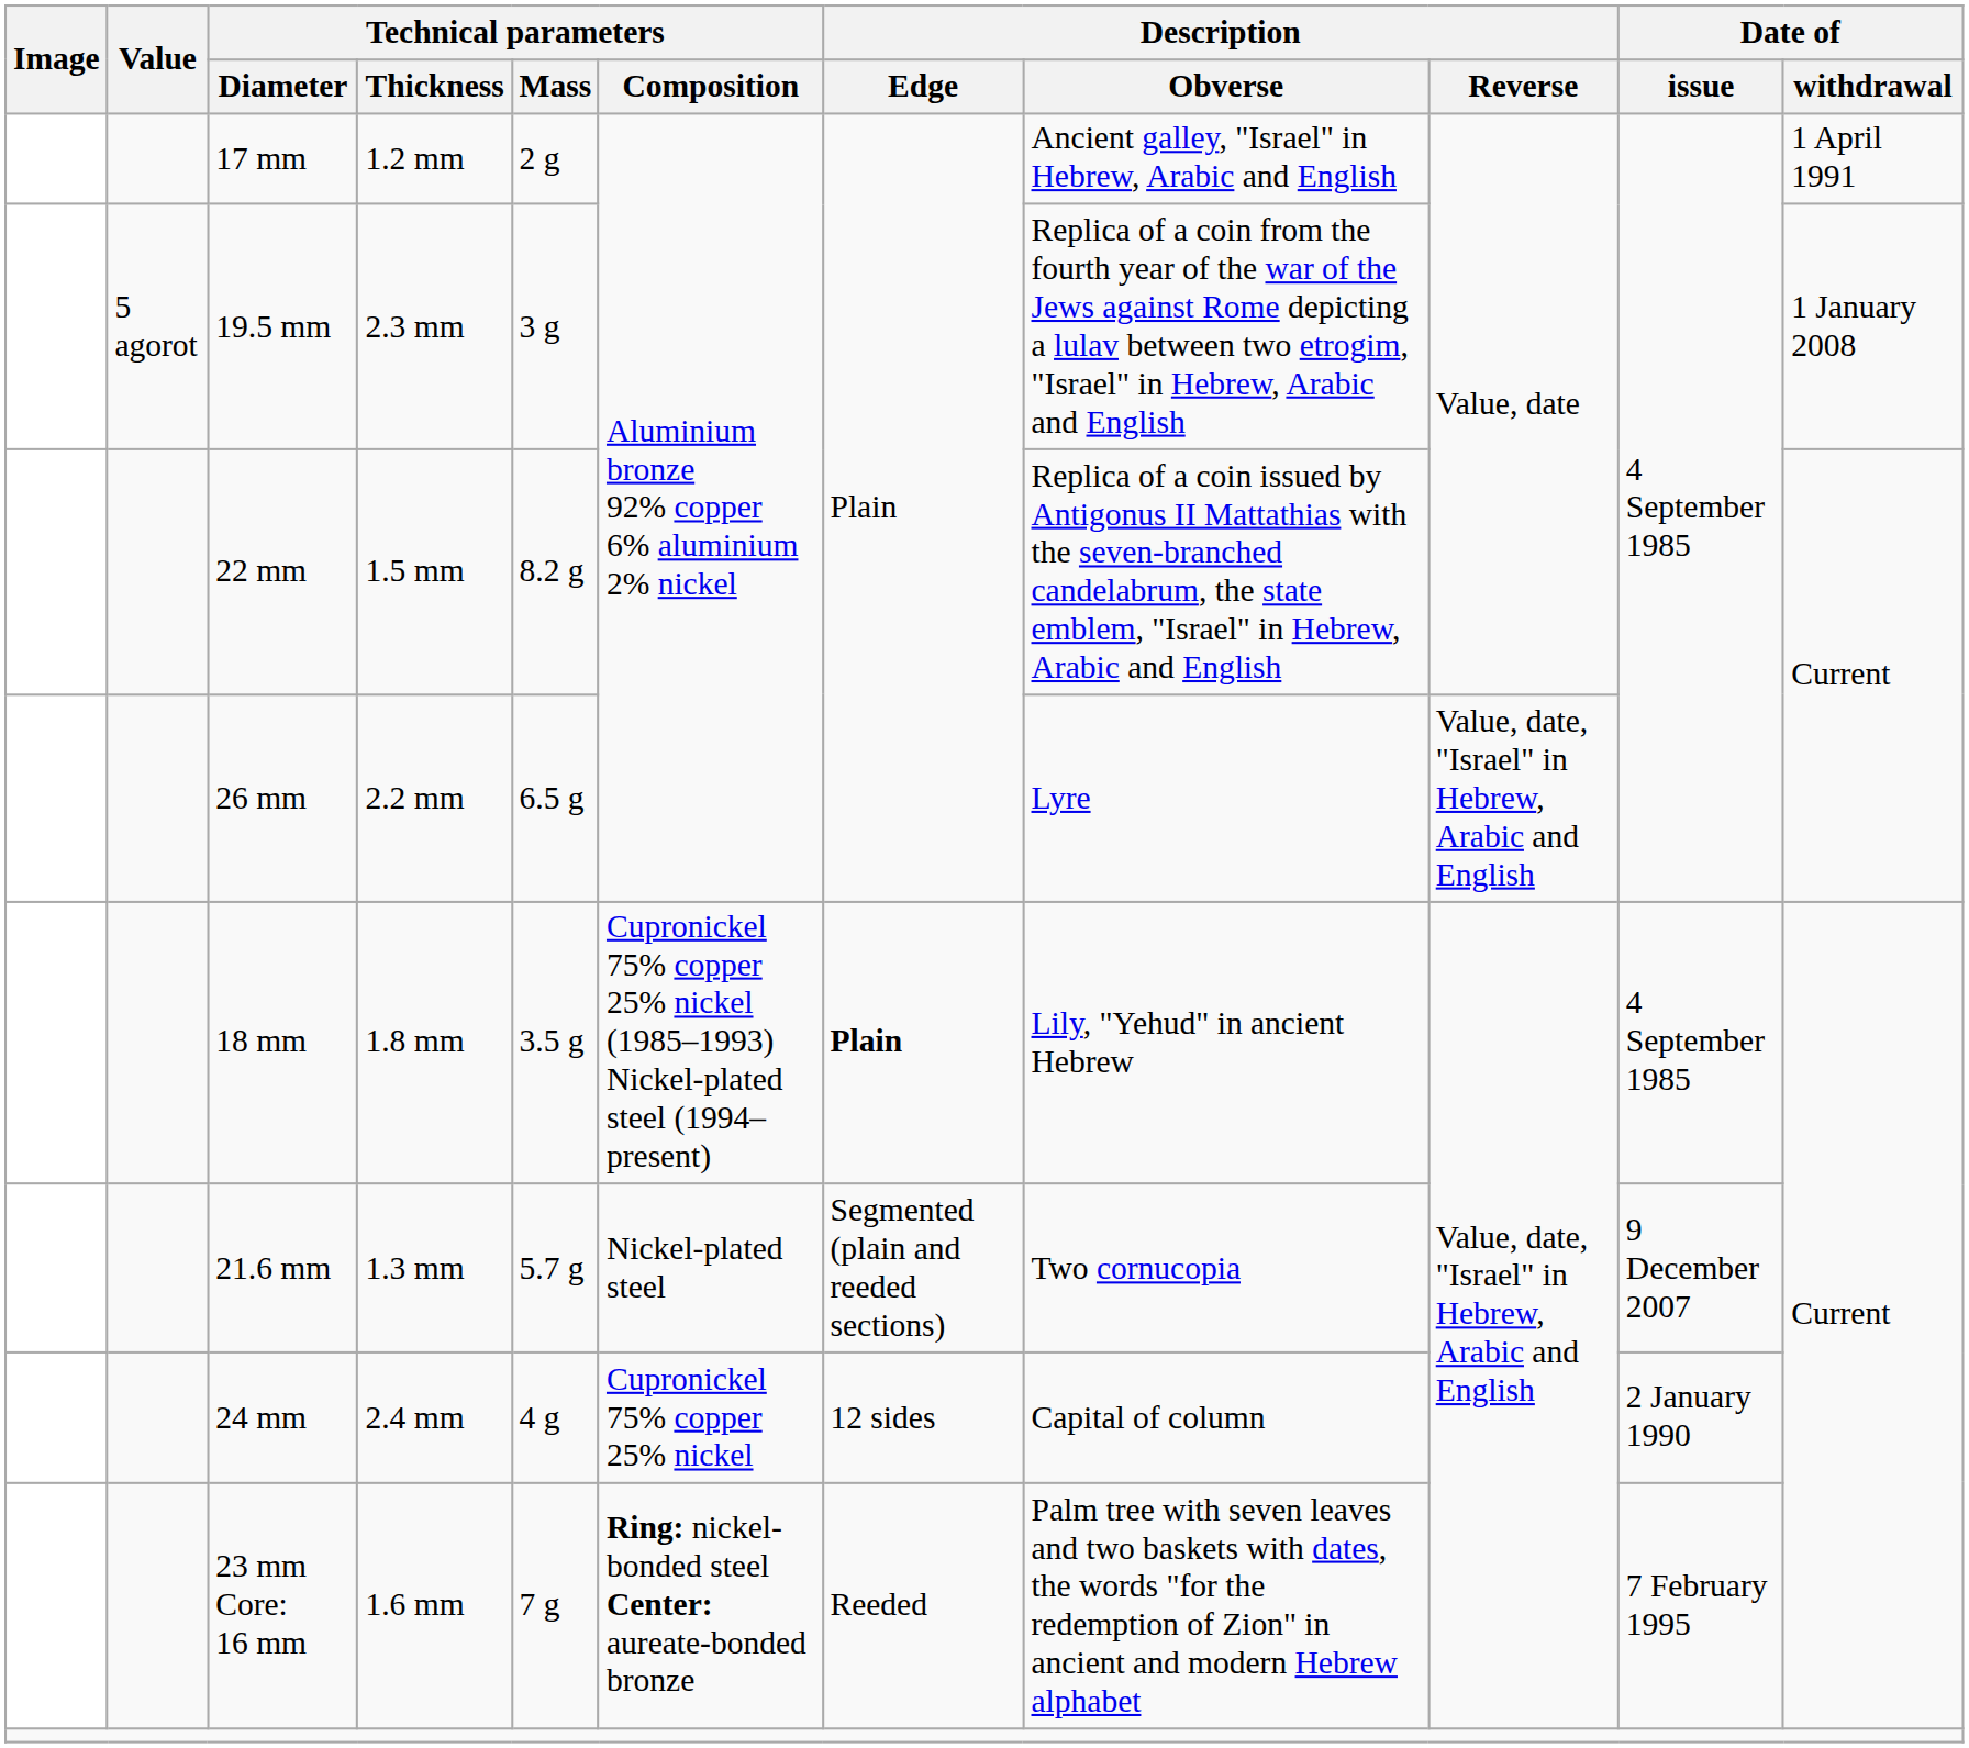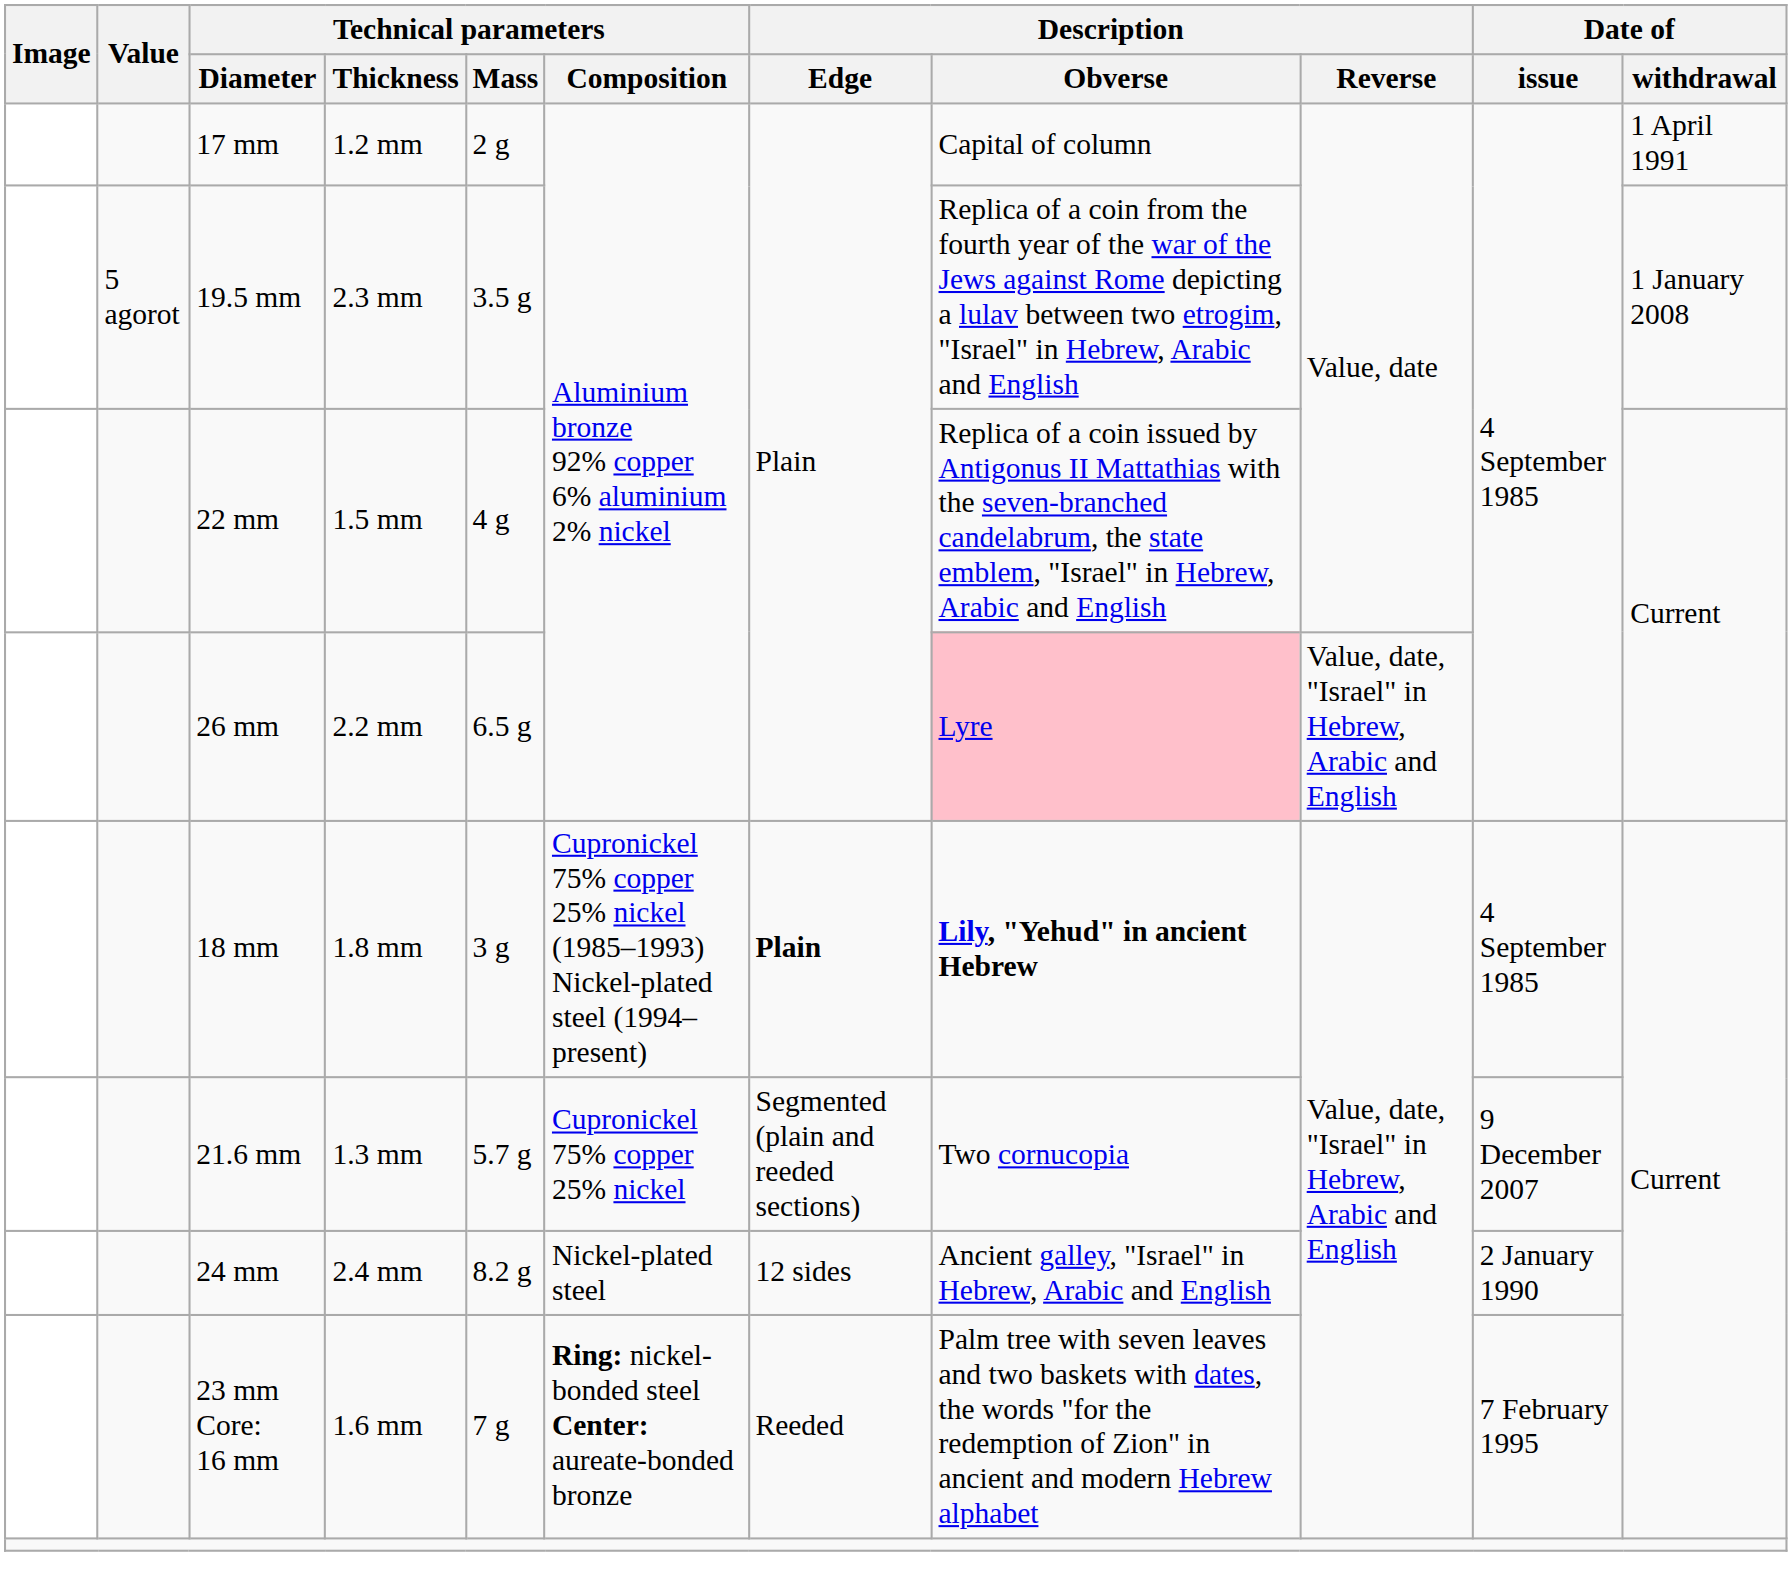 <table class="wikitable" style="font-size: 90%">
 <tr>
 <th rowspan=2>Image</th>
 <th rowspan=2>Value</th>
 <th colspan=4>Technical parameters</th>
 <th colspan=3>Description</th>
 <th colspan=2>Date of</th>
 </tr>
 <tr>
 <th>Diameter</th>
 <th>Thickness</th>
 <th>Mass</th>
 <th>Composition</th>
 <th>Edge</th>
 <th>Obverse</th>
 <th>Reverse</th>
 <th>issue</th>
 <th>withdrawal</th>
 </tr>
 <tr>
 <td style="background:white;text-align:center"></td>
 <td></td>
 <td>17 mm</td>
 <td>1.2 mm</td>
 <td>2 g</td>
 <td rowspan=4><a href='#'>Aluminium bronze</a><br>92% <a href='#'>copper</a><br>6% <a href='#'>aluminium</a><br>2% <a href='#'>nickel</a></td>
 <td rowspan="4">Plain</td>
-<td>Ancient <a href='#'>galley</a>, "Israel" in <a href='#'>Hebrew</a>, <a href='#'>Arabic</a> and <a href='#'>English</a></td>
+<td>Capital of column</td>
 <td rowspan=3>Value, date</td>
 <td rowspan="4">4 September 1985</td>
 <td>1 April 1991</td>
 </tr>
 <tr>
 <td style="background:white;text-align:center"></td>
 <td>5 agorot</td>
 <td>19.5 mm</td>
 <td>2.3 mm</td>
-<td>3 g</td>
+<td>3.5 g</td>
 <td>Replica of a coin from the fourth year of the <a href='#'>war of the Jews against Rome</a> depicting a <a href='#'>lulav</a> between two <a href='#'>etrogim</a>, "Israel" in <a href='#'>Hebrew</a>, <a href='#'>Arabic</a> and <a href='#'>English</a></td>
 <td>1 January 2008</td>
 </tr>
 <tr>
 <td style="background:white;text-align:center"></td>
 <td></td>
 <td>22 mm</td>
 <td>1.5 mm</td>
-<td>8.2 g</td>
+<td>4 g</td>
 <td>Replica of a coin issued by <a href='#'>Antigonus&nbsp;II Mattathias</a> with the <a href='#'>seven-branched candelabrum</a>, the <a href='#'>state emblem</a>, "Israel" in <a href='#'>Hebrew</a>, <a href='#'>Arabic</a> and <a href='#'>English</a></td>
 <td rowspan="2">Current</td>
 </tr>
 <tr>
 <td style="background:white;text-align:center"></td>
 <td></td>
 <td>26 mm</td>
 <td>2.2 mm</td>
 <td>6.5 g</td>
-<td><a href='#'>Lyre</a></td>
+<td style="background: pink;"><a href='#'>Lyre</a></td>
 <td>Value, date, "Israel" in <a href='#'>Hebrew</a>, <a href='#'>Arabic</a> and <a href='#'>English</a></td>
 </tr>
 <tr>
 <td style="background:white;text-align:center"></td>
 <td></td>
 <td>18 mm</td>
 <td>1.8 mm</td>
-<td>3.5 g</td>
+<td>3 g</td>
 <td><a href='#'>Cupronickel</a><br>75% <a href='#'>copper</a><br>25% <a href='#'>nickel</a> (1985–1993)<br>Nickel-plated steel (1994–present)</td>
 <td><strong>Plain</strong></td>
-<td><a href='#'>Lily</a>, "Yehud" in ancient Hebrew</td>
+<td><strong><a href='#'>Lily</a>, "Yehud" in ancient Hebrew</strong></td>
 <td rowspan="4">Value, date, "Israel" in <a href='#'>Hebrew</a>, <a href='#'>Arabic</a> and <a href='#'>English</a></td>
 <td>4 September 1985</td>
 <td rowspan="4">Current</td>
 </tr>
 <tr>
 <td style="background:white;text-align:center"></td>
 <td></td>
 <td>21.6 mm</td>
 <td>1.3 mm</td>
 <td>5.7 g</td>
-<td>Nickel-plated steel</td>
+<td><a href='#'>Cupronickel</a><br>75% <a href='#'>copper</a><br>25% <a href='#'>nickel</a></td>
 <td>Segmented (plain and reeded sections)</td>
 <td>Two <a href='#'>cornucopia</a></td>
 <td>9 December 2007</td>
 </tr>
 <tr>
 <td style="background:white;text-align:center"></td>
 <td></td>
 <td>24 mm</td>
 <td>2.4 mm</td>
-<td>4 g</td>
-<td><a href='#'>Cupronickel</a><br>75% <a href='#'>copper</a><br>25% <a href='#'>nickel</a></td>
+<td>8.2 g</td>
+<td>Nickel-plated steel</td>
 <td>12 sides</td>
-<td>Capital of column</td>
+<td>Ancient <a href='#'>galley</a>, "Israel" in <a href='#'>Hebrew</a>, <a href='#'>Arabic</a> and <a href='#'>English</a></td>
 <td>2 January 1990</td>
 </tr>
 <tr>
 <td style="background:white;text-align:center"></td>
 <td></td>
 <td>23 mm<br>Core: 16 mm</td>
 <td>1.6 mm</td>
 <td>7 g</td>
 <td><strong>Ring:</strong> nickel-bonded steel<br><strong>Center:</strong> aureate-bonded bronze</td>
 <td>Reeded</td>
 <td>Palm tree with seven leaves and two baskets with <a href='#'>dates</a>, the words "for the redemption of Zion" in ancient and modern <a href='#'>Hebrew alphabet</a></td>
 <td>7 February 1995</td>
 </tr>
 <tr>
 <td colspan=11></td>
 </tr>
 </table>
